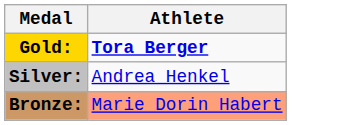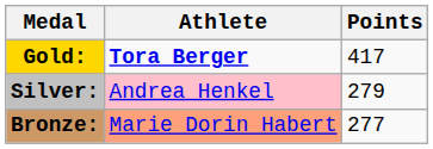 <table class="wikitable">
 <tr>
 <th><strong>Medal</strong></th>
 <th><strong>Athlete</strong></th>
+<th><strong>Points</strong></th>
 </tr>
 <tr>
 <td style="text-align:center;background-color:gold;"><strong>Gold:</strong></td>
 <td> <strong><a href='#'>Tora Berger</a></strong></td>
+<td>417</td>
 </tr>
 <tr>
 <td style="text-align:center;background-color:silver;"><strong>Silver:</strong></td>
-<td> <a href='#'>Andrea Henkel</a></td>
+<td style="background: pink;"> <a href='#'>Andrea Henkel</a></td>
+<td>279</td>
 </tr>
 <tr>
 <td style="text-align:center;background-color:#CC9966;"><strong>Bronze:</strong></td>
 <td style="background: lightsalmon;"> <a href='#'>Marie Dorin Habert</a></td>
+<td>277</td>
 </tr>
 </table>
